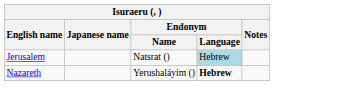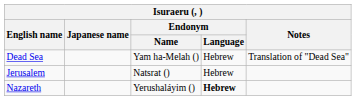 <table class="wikitable sortable">
 <tr>
 <th colspan="5"> Isuraeru (, )</th>
 </tr>
 <tr>
 <th rowspan="2">English name</th>
 <th rowspan="2">Japanese name</th>
 <th colspan="2">Endonym</th>
 <th rowspan="2">Notes</th>
 </tr>
 <tr>
 <th>Name</th>
 <th>Language</th>
 </tr>
 <tr>
+<td><a href='#'>Dead Sea</a></td>
+<td></td>
+<td>Yam ha-Melah ()</td>
+<td>Hebrew</td>
+<td>Translation of "Dead Sea"</td>
+</tr>
+<tr>
 <td><a href='#'>Jerusalem</a></td>
 <td></td>
 <td>Natsrat ()</td>
-<td style="background: lightblue;">Hebrew</td>
+<td>Hebrew</td>
 <td></td>
 </tr>
 <tr>
 <td><a href='#'>Nazareth</a></td>
 <td></td>
 <td>Yerushaláyim ()</td>
 <td><strong>Hebrew</strong></td>
 <td></td>
 </tr>
 </table>
